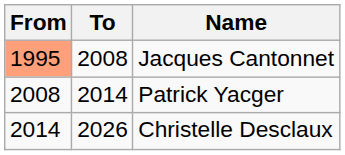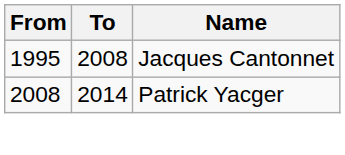 <table class="wikitable">
 <tr>
 <th>From</th>
 <th>To</th>
 <th>Name</th>
 </tr>
 <tr>
-<td style="background: lightsalmon;">1995</td>
+<td>1995</td>
 <td>2008</td>
 <td>Jacques Cantonnet</td>
 </tr>
 <tr>
 <td>2008</td>
 <td>2014</td>
 <td>Patrick Yacger</td>
 </tr>
-<tr>
-<td>2014</td>
-<td>2026</td>
-<td>Christelle Desclaux</td>
-</tr>
 </table>
